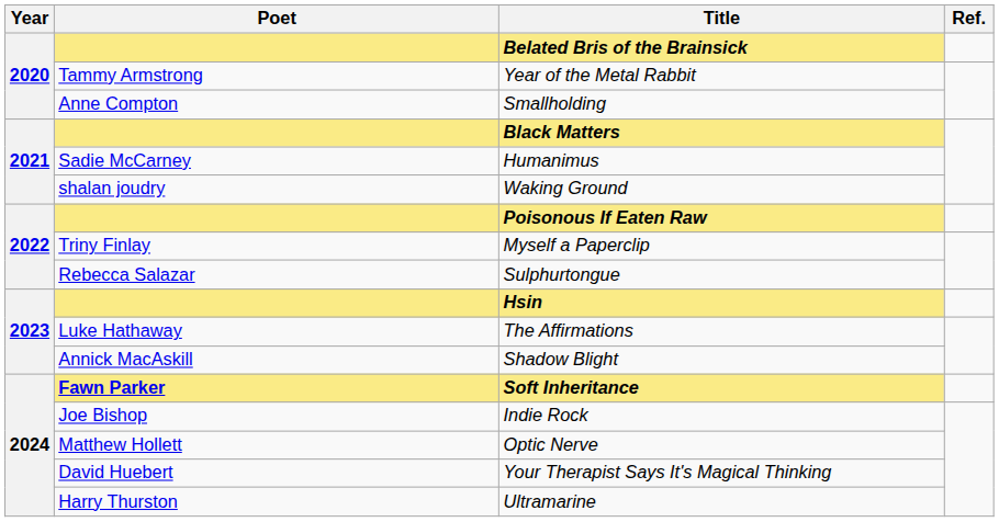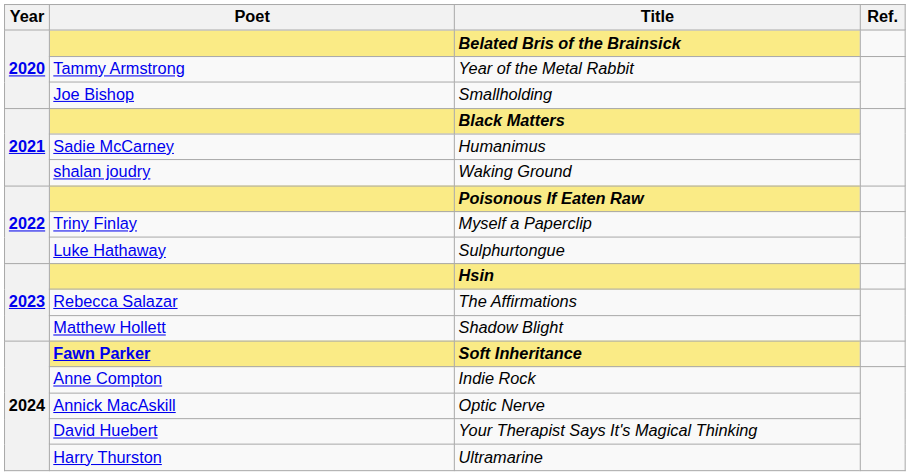 <table class="wikitable" width=100%>
 <tr>
 <th width=5%>Year</th>
 <th width=45%>Poet</th>
 <th width=45%>Title</th>
 <th width=5%>Ref.</th>
 </tr>
 <tr>
 <th rowspan=3><a href='#'>2020</a></th>
 <td style=background:#FAEB86><strong></strong></td>
 <td style=background:#FAEB86><strong><em>Belated Bris of the Brainsick</em></strong></td>
 <td></td>
 </tr>
 <tr>
 <td><a href='#'>Tammy Armstrong</a></td>
 <td><em>Year of the Metal Rabbit</em></td>
 <td rowspan=2></td>
 </tr>
 <tr>
-<td><a href='#'>Anne Compton</a></td>
+<td><a href='#'>Joe Bishop</a></td>
 <td><em>Smallholding</em></td>
 </tr>
 <tr>
 <th rowspan=3><a href='#'>2021</a></th>
 <td style=background:#FAEB86><strong></strong></td>
 <td style=background:#FAEB86><strong><em>Black Matters</em></strong></td>
 <td rowspan=3></td>
 </tr>
 <tr>
 <td><a href='#'>Sadie McCarney</a></td>
 <td><em>Humanimus</em></td>
 </tr>
 <tr>
 <td><a href='#'>shalan joudry</a></td>
 <td><em>Waking Ground</em></td>
 </tr>
 <tr>
 <th rowspan=3><a href='#'>2022</a></th>
 <td style=background:#FAEB86><strong></strong></td>
 <td style=background:#FAEB86><strong><em>Poisonous If Eaten Raw</em></strong></td>
 <td></td>
 </tr>
 <tr>
 <td><a href='#'>Triny Finlay</a></td>
 <td><em>Myself a Paperclip</em></td>
 <td rowspan=2></td>
 </tr>
 <tr>
-<td><a href='#'>Rebecca Salazar</a></td>
+<td><a href='#'>Luke Hathaway</a></td>
 <td><em>Sulphurtongue</em></td>
 </tr>
 <tr>
 <th rowspan=3><a href='#'>2023</a></th>
 <td style=background:#FAEB86><strong></strong></td>
 <td style=background:#FAEB86><strong><em>Hsin</em></strong></td>
 <td></td>
 </tr>
 <tr>
-<td><a href='#'>Luke Hathaway</a></td>
+<td><a href='#'>Rebecca Salazar</a></td>
 <td><em>The Affirmations</em></td>
 <td rowspan=2></td>
 </tr>
 <tr>
-<td><a href='#'>Annick MacAskill</a></td>
+<td><a href='#'>Matthew Hollett</a></td>
 <td><em>Shadow Blight</em></td>
 </tr>
 <tr>
 <th rowspan=5>2024</th>
 <td style=background:#FAEB86><strong><a href='#'>Fawn Parker</a></strong></td>
 <td style=background:#FAEB86><strong><em>Soft Inheritance</em></strong></td>
 <td></td>
 </tr>
 <tr>
-<td><a href='#'>Joe Bishop</a></td>
+<td><a href='#'>Anne Compton</a></td>
 <td><em>Indie Rock</em></td>
 <td rowspan=4></td>
 </tr>
 <tr>
-<td><a href='#'>Matthew Hollett</a></td>
+<td><a href='#'>Annick MacAskill</a></td>
 <td><em>Optic Nerve</em></td>
 </tr>
 <tr>
 <td><a href='#'>David Huebert</a></td>
 <td><em>Your Therapist Says It's Magical Thinking</em></td>
 </tr>
 <tr>
 <td><a href='#'>Harry Thurston</a></td>
 <td><em>Ultramarine</em></td>
 </tr>
 </table>
